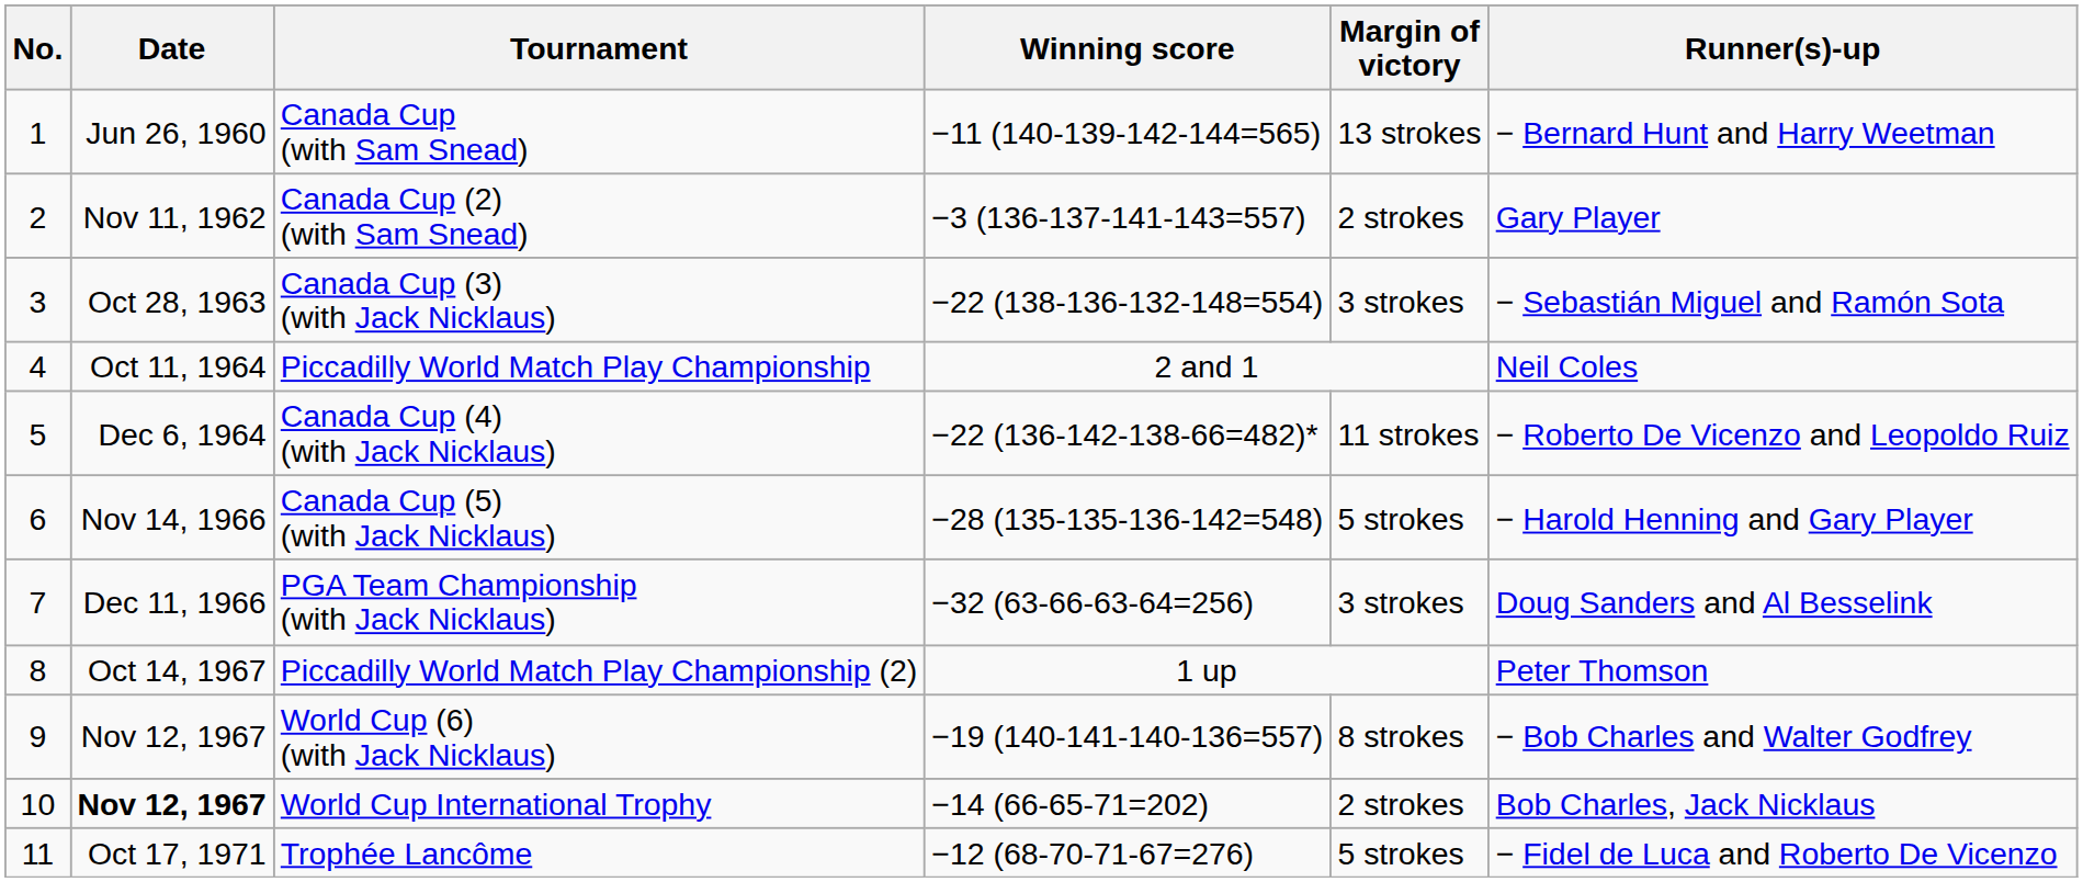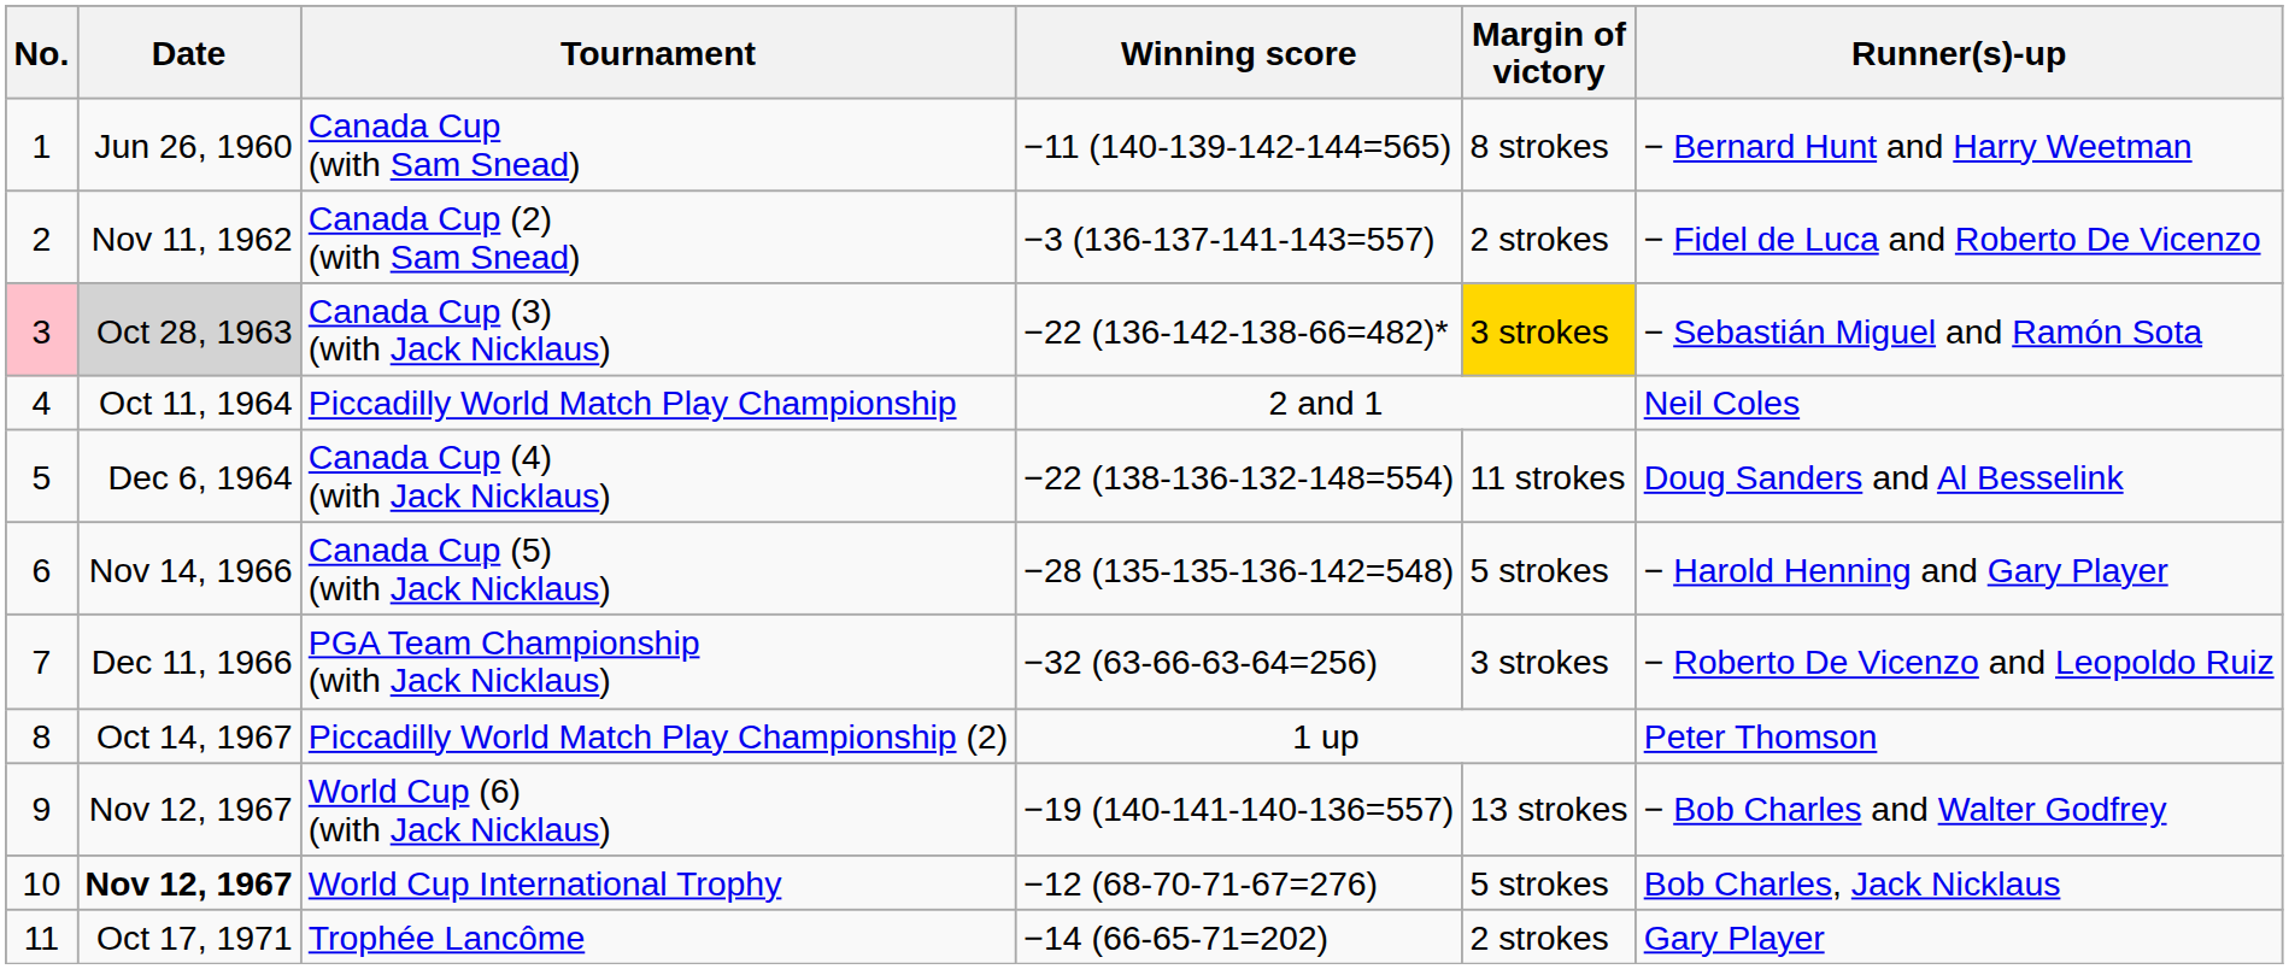 <table class="wikitable" style="font-size:95%;">
 <tr>
 <th>No.</th>
 <th>Date</th>
 <th>Tournament</th>
 <th>Winning score</th>
 <th>Margin of<br>victory</th>
 <th>Runner(s)-up</th>
 </tr>
 <tr>
 <td align=center>1</td>
 <td align=right>Jun 26, 1960</td>
 <td><a href='#'>Canada Cup</a><br>(with  <a href='#'>Sam Snead</a>)</td>
 <td>−11 (140-139-142-144=565)</td>
-<td>13 strokes</td>
+<td>8 strokes</td>
 <td> − <a href='#'>Bernard Hunt</a> and <a href='#'>Harry Weetman</a></td>
 </tr>
 <tr>
 <td align=center>2</td>
 <td align=right>Nov 11, 1962</td>
 <td><a href='#'>Canada Cup</a> (2)<br>(with  <a href='#'>Sam Snead</a>)</td>
 <td>−3 (136-137-141-143=557)</td>
 <td>2 strokes</td>
-<td> <a href='#'>Gary Player</a></td>
+<td> − <a href='#'>Fidel de Luca</a> and <a href='#'>Roberto De Vicenzo</a></td>
 </tr>
 <tr>
-<td align=center>3</td>
-<td align=right>Oct 28, 1963</td>
+<td align=center style="background: pink;">3</td>
+<td align=right style="background: lightgrey;">Oct 28, 1963</td>
 <td><a href='#'>Canada Cup</a> (3)<br>(with  <a href='#'>Jack Nicklaus</a>)</td>
-<td>−22 (138-136-132-148=554)</td>
-<td>3 strokes</td>
+<td>−22 (136-142-138-66=482)*</td>
+<td style="background: gold;">3 strokes</td>
 <td> − <a href='#'>Sebastián Miguel</a> and <a href='#'>Ramón Sota</a></td>
 </tr>
 <tr>
 <td align=center>4</td>
 <td align=right>Oct 11, 1964</td>
 <td><a href='#'>Piccadilly World Match Play Championship</a></td>
 <td colspan=2 align=center>2 and 1</td>
 <td> <a href='#'>Neil Coles</a></td>
 </tr>
 <tr>
 <td align=center>5</td>
 <td align=right>Dec 6, 1964</td>
 <td><a href='#'>Canada Cup</a> (4)<br>(with  <a href='#'>Jack Nicklaus</a>)</td>
-<td>−22 (136-142-138-66=482)*</td>
+<td>−22 (138-136-132-148=554)</td>
 <td>11 strokes</td>
-<td> − <a href='#'>Roberto De Vicenzo</a> and <a href='#'>Leopoldo Ruiz</a></td>
+<td> <a href='#'>Doug Sanders</a> and  <a href='#'>Al Besselink</a></td>
 </tr>
 <tr>
 <td align=center>6</td>
 <td align=right>Nov 14, 1966</td>
 <td><a href='#'>Canada Cup</a> (5)<br>(with  <a href='#'>Jack Nicklaus</a>)</td>
 <td>−28 (135-135-136-142=548)</td>
 <td>5 strokes</td>
 <td> − <a href='#'>Harold Henning</a> and <a href='#'>Gary Player</a></td>
 </tr>
 <tr>
 <td align=center>7</td>
 <td align=right>Dec 11, 1966</td>
 <td><a href='#'>PGA Team Championship</a><br>(with  <a href='#'>Jack Nicklaus</a>)</td>
 <td>−32 (63-66-63-64=256)</td>
 <td>3 strokes</td>
-<td> <a href='#'>Doug Sanders</a> and  <a href='#'>Al Besselink</a></td>
+<td> − <a href='#'>Roberto De Vicenzo</a> and <a href='#'>Leopoldo Ruiz</a></td>
 </tr>
 <tr>
 <td align=center>8</td>
 <td align=right>Oct 14, 1967</td>
 <td><a href='#'>Piccadilly World Match Play Championship</a> (2)</td>
 <td colspan=2 align=center>1 up</td>
 <td> <a href='#'>Peter Thomson</a></td>
 </tr>
 <tr>
 <td align=center>9</td>
 <td align=right>Nov 12, 1967</td>
 <td><a href='#'>World Cup</a> (6)<br>(with  <a href='#'>Jack Nicklaus</a>)</td>
 <td>−19 (140-141-140-136=557)</td>
-<td>8 strokes</td>
+<td>13 strokes</td>
 <td> − <a href='#'>Bob Charles</a> and <a href='#'>Walter Godfrey</a></td>
 </tr>
 <tr>
 <td align=center>10</td>
 <td align=right><strong>Nov 12, 1967</strong></td>
 <td><a href='#'>World Cup International Trophy</a></td>
-<td>−14 (66-65-71=202)</td>
-<td>2 strokes</td>
+<td>−12 (68-70-71-67=276)</td>
+<td>5 strokes</td>
 <td> <a href='#'>Bob Charles</a>,  <a href='#'>Jack Nicklaus</a></td>
 </tr>
 <tr>
 <td align=center>11</td>
 <td align=right>Oct 17, 1971</td>
 <td><a href='#'>Trophée Lancôme</a></td>
-<td>−12 (68-70-71-67=276)</td>
-<td>5 strokes</td>
-<td> − <a href='#'>Fidel de Luca</a> and <a href='#'>Roberto De Vicenzo</a></td>
+<td>−14 (66-65-71=202)</td>
+<td>2 strokes</td>
+<td> <a href='#'>Gary Player</a></td>
 </tr>
 </table>
